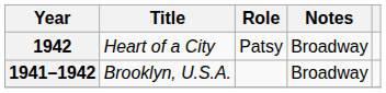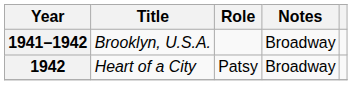 <table class="wikitable plainrowheaders sortable" style="margin-right: 0;">
 <tr>
 <th scope="col">Year</th>
 <th scope="col">Title</th>
 <th scope="col">Role</th>
 <th scope="col" class="unsortable">Notes</th>
 <th scope="col" class="unsortable"></th>
 </tr>
 <tr>
+<th scope="row">1941–1942</th>
+<td><em>Brooklyn, U.S.A.</em></td>
+<td></td>
+<td>Broadway</td>
+<td align=center></td>
+</tr>
+<tr>
 <th scope="row">1942</th>
 <td><em>Heart of a City</em></td>
 <td>Patsy</td>
 <td>Broadway</td>
 <td align=center></td>
 </tr>
 <tr>
-<th scope="row">1941–1942</th>
-<td><em>Brooklyn, U.S.A.</em></td>
-<td></td>
-<td>Broadway</td>
-<td align=center></td>
-</tr>
-<tr>
 </tr>
 </table>
